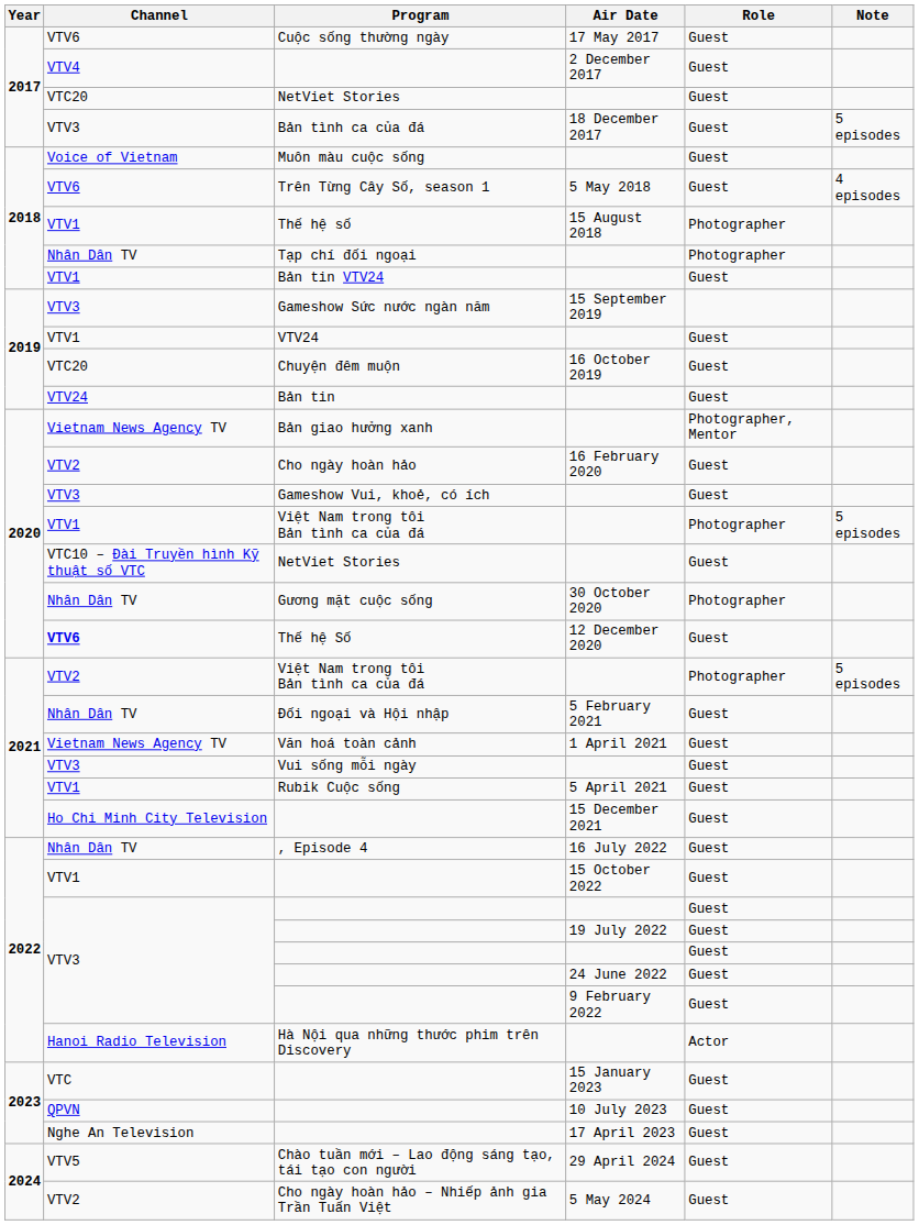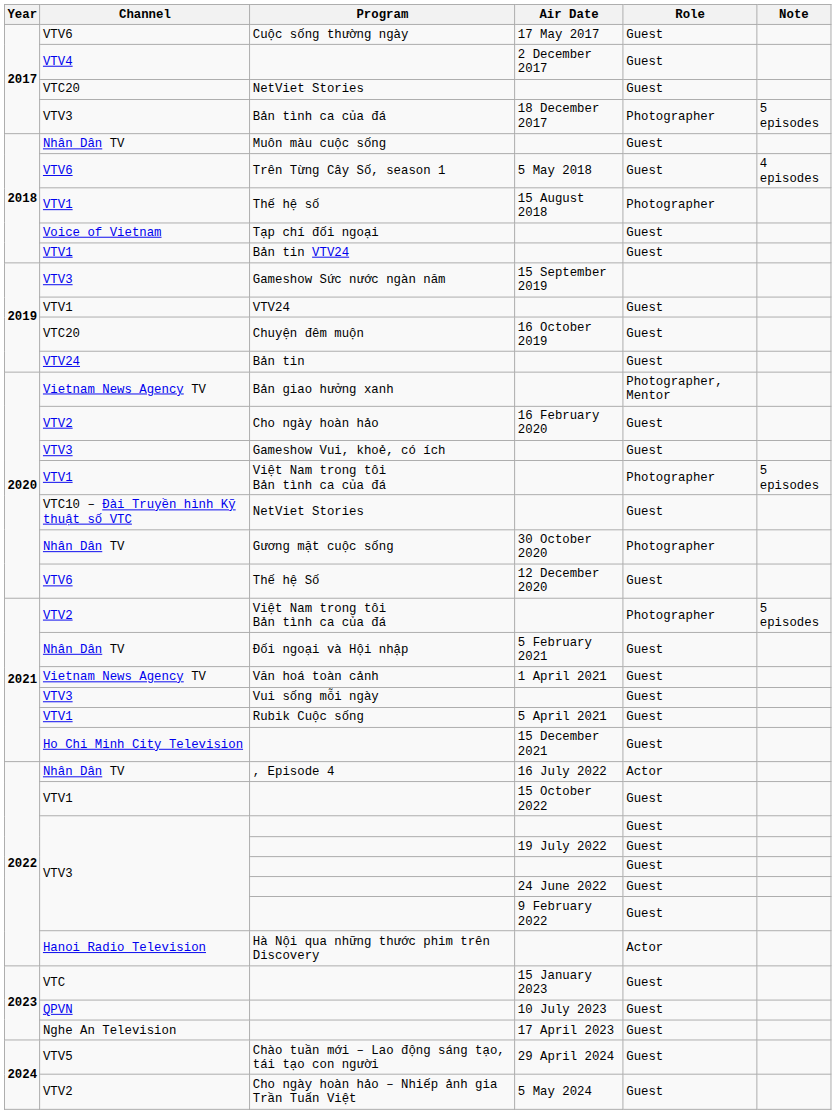 <table class="wikitable sortable mw-collapsible">
 <tr>
 <th>Year</th>
 <th>Channel</th>
 <th>Program</th>
 <th>Air Date</th>
 <th>Role</th>
 <th>Note</th>
 </tr>
 <tr>
 <td rowspan="4"><strong>2017</strong></td>
 <td>VTV6</td>
 <td>Cuộc sống thường ngày</td>
 <td>17 May 2017</td>
 <td>Guest</td>
 <td></td>
 </tr>
 <tr>
 <td><a href='#'>VTV4</a></td>
 <td></td>
 <td>2 December 2017</td>
 <td>Guest</td>
 <td></td>
 </tr>
 <tr>
 <td>VTC20</td>
 <td>NetViet Stories</td>
 <td></td>
 <td>Guest</td>
 <td></td>
 </tr>
 <tr>
 <td>VTV3</td>
 <td>Bản tình ca của đá</td>
 <td>18 December 2017</td>
-<td>Guest</td>
+<td>Photographer</td>
 <td>5 episodes</td>
 </tr>
 <tr>
 <td rowspan="5"><strong>2018</strong></td>
-<td><a href='#'>Voice of Vietnam</a></td>
+<td><a href='#'>Nhân Dân</a> TV</td>
 <td>Muôn màu cuộc sống</td>
 <td></td>
 <td>Guest</td>
 <td></td>
 </tr>
 <tr>
 <td><a href='#'>VTV6</a></td>
 <td>Trên Từng Cây Số, season 1</td>
 <td>5 May 2018</td>
 <td>Guest</td>
 <td>4 episodes</td>
 </tr>
 <tr>
 <td><a href='#'>VTV1</a></td>
 <td>Thế hệ số</td>
 <td>15 August 2018</td>
 <td>Photographer</td>
 <td></td>
 </tr>
 <tr>
-<td><a href='#'>Nhân Dân</a> TV</td>
+<td><a href='#'>Voice of Vietnam</a></td>
 <td>Tạp chí đối ngoại</td>
 <td></td>
-<td>Photographer</td>
+<td>Guest</td>
 <td></td>
 </tr>
 <tr>
 <td><a href='#'>VTV1</a></td>
 <td>Bản tin <a href='#'>VTV24</a></td>
 <td></td>
 <td>Guest</td>
 <td></td>
 </tr>
 <tr>
 <td rowspan="4"><strong>2019</strong></td>
 <td><a href='#'>VTV3</a></td>
 <td>Gameshow Sức nước ngàn năm</td>
 <td>15 September 2019</td>
 <td></td>
 <td></td>
 </tr>
 <tr>
 <td>VTV1</td>
 <td>VTV24</td>
 <td></td>
 <td>Guest</td>
 <td></td>
 </tr>
 <tr>
 <td>VTC20</td>
 <td>Chuyện đêm muộn</td>
 <td>16 October 2019</td>
 <td>Guest</td>
 <td></td>
 </tr>
 <tr>
 <td><a href='#'>VTV24</a></td>
 <td>Bản tin</td>
 <td></td>
 <td>Guest</td>
 <td></td>
 </tr>
 <tr>
 <td rowspan="7"><strong>2020</strong></td>
 <td><a href='#'>Vietnam News Agency</a> TV</td>
 <td>Bản giao hưởng xanh</td>
 <td></td>
 <td>Photographer, Mentor</td>
 <td></td>
 </tr>
 <tr>
 <td><a href='#'>VTV2</a></td>
 <td>Cho ngày hoàn hảo</td>
 <td>16 February 2020</td>
 <td>Guest</td>
 <td></td>
 </tr>
 <tr>
 <td><a href='#'>VTV3</a></td>
 <td>Gameshow Vui, khoẻ, có ích</td>
 <td></td>
 <td>Guest</td>
 <td></td>
 </tr>
 <tr>
 <td><a href='#'>VTV1</a></td>
 <td>Việt Nam trong tôi<br>Bản tình ca của đá</td>
 <td></td>
 <td>Photographer</td>
 <td>5 episodes</td>
 </tr>
 <tr>
 <td>VTC10 – <a href='#'>Đài Truyền hình Kỹ thuật số VTC</a></td>
 <td>NetViet Stories</td>
 <td></td>
 <td>Guest</td>
 <td></td>
 </tr>
 <tr>
 <td><a href='#'>Nhân Dân</a> TV</td>
 <td>Gương mặt cuộc sống</td>
 <td>30 October 2020</td>
 <td>Photographer</td>
 <td></td>
 </tr>
 <tr>
-<td><strong><a href='#'>VTV6</a></strong></td>
+<td><a href='#'>VTV6</a></td>
 <td>Thế hệ Số</td>
 <td>12 December 2020</td>
 <td>Guest</td>
 <td></td>
 </tr>
 <tr>
 <td rowspan="6"><strong>2021</strong></td>
 <td><a href='#'>VTV2</a></td>
 <td>Việt Nam trong tôi<br>Bản tình ca của đá</td>
 <td></td>
 <td>Photographer</td>
 <td>5 episodes</td>
 </tr>
 <tr>
 <td><a href='#'>Nhân Dân</a> TV</td>
 <td>Đối ngoại và Hội nhập</td>
 <td>5 February 2021</td>
 <td>Guest</td>
 <td></td>
 </tr>
 <tr>
 <td><a href='#'>Vietnam News Agency</a> TV</td>
 <td>Văn hoá toàn cảnh</td>
 <td>1 April 2021</td>
 <td>Guest</td>
 <td></td>
 </tr>
 <tr>
 <td><a href='#'>VTV3</a></td>
 <td>Vui sống mỗi ngày</td>
 <td></td>
 <td>Guest</td>
 <td></td>
 </tr>
 <tr>
 <td><a href='#'>VTV1</a></td>
 <td>Rubik Cuộc sống</td>
 <td>5 April 2021</td>
 <td>Guest</td>
 <td></td>
 </tr>
 <tr>
 <td><a href='#'>Ho Chi Minh City Television</a></td>
 <td></td>
 <td>15 December 2021</td>
 <td>Guest</td>
 <td></td>
 </tr>
 <tr>
 <td rowspan="8"><strong>2022</strong></td>
 <td><a href='#'>Nhân Dân</a> TV</td>
 <td>, Episode 4</td>
 <td>16 July 2022</td>
-<td>Guest</td>
+<td>Actor</td>
 <td></td>
 </tr>
 <tr>
 <td>VTV1</td>
 <td></td>
 <td>15 October 2022</td>
 <td>Guest</td>
 <td></td>
 </tr>
 <tr>
 <td rowspan="5">VTV3</td>
 <td></td>
 <td></td>
 <td>Guest</td>
 <td></td>
 </tr>
 <tr>
 <td></td>
 <td>19 July 2022</td>
 <td>Guest</td>
 <td></td>
 </tr>
 <tr>
 <td></td>
 <td></td>
 <td>Guest</td>
 <td></td>
 </tr>
 <tr>
 <td></td>
 <td>24 June 2022</td>
 <td>Guest</td>
 <td></td>
 </tr>
 <tr>
 <td></td>
 <td>9 February 2022</td>
 <td>Guest</td>
 <td></td>
 </tr>
 <tr>
 <td><a href='#'>Hanoi Radio Television</a></td>
 <td>Hà Nội qua những thước phim trên Discovery</td>
 <td></td>
 <td>Actor</td>
 <td></td>
 </tr>
 <tr>
 <td rowspan="3"><strong>2023</strong></td>
 <td>VTC</td>
 <td></td>
 <td>15 January 2023</td>
 <td>Guest</td>
 <td></td>
 </tr>
 <tr>
 <td><a href='#'>QPVN</a></td>
 <td></td>
 <td>10 July 2023</td>
 <td>Guest</td>
 <td></td>
 </tr>
 <tr>
 <td>Nghe An Television</td>
 <td></td>
 <td>17 April 2023</td>
 <td>Guest</td>
 <td></td>
 </tr>
 <tr>
 <td rowspan="2"><strong>2024</strong></td>
 <td>VTV5</td>
 <td>Chào tuần mới – Lao động sáng tạo, tái tạo con người</td>
 <td>29 April 2024</td>
 <td>Guest</td>
 <td></td>
 </tr>
 <tr>
 <td>VTV2</td>
 <td>Cho ngày hoàn hảo – Nhiếp ảnh gia Trần Tuấn Việt</td>
 <td>5 May 2024</td>
 <td>Guest</td>
 <td></td>
 </tr>
 </table>
